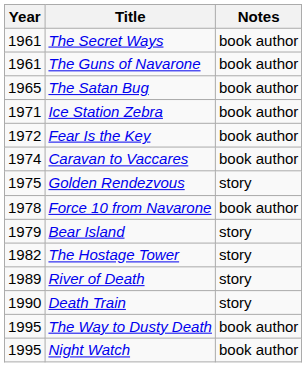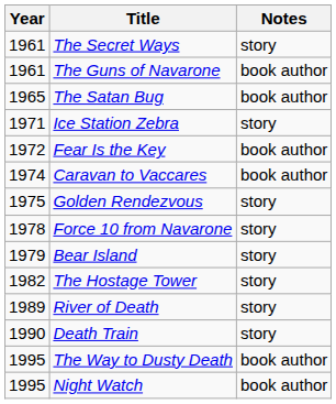 <table class="wikitable" style="font-size: 95%;">
 <tr>
 <th>Year</th>
 <th>Title</th>
 <th>Notes</th>
 </tr>
 <tr>
 <td>1961</td>
 <td><em><a href='#'>The Secret Ways</a></em></td>
-<td>book author</td>
+<td>story</td>
 </tr>
 <tr>
 <td>1961</td>
 <td><em><a href='#'>The Guns of Navarone</a></em></td>
 <td>book author</td>
 </tr>
 <tr>
 <td>1965</td>
 <td><em><a href='#'>The Satan Bug</a></em></td>
 <td>book author</td>
 </tr>
 <tr>
 <td>1971</td>
 <td><em><a href='#'>Ice Station Zebra</a></em></td>
-<td>book author</td>
+<td>story</td>
 </tr>
 <tr>
 <td>1972</td>
 <td><em><a href='#'>Fear Is the Key</a></em></td>
 <td>book author</td>
 </tr>
 <tr>
 <td>1974</td>
 <td><em><a href='#'>Caravan to Vaccares</a></em></td>
 <td>book author</td>
 </tr>
 <tr>
 <td>1975</td>
 <td><em><a href='#'>Golden Rendezvous</a></em></td>
 <td>story</td>
 </tr>
 <tr>
 <td>1978</td>
 <td><em><a href='#'>Force 10 from Navarone</a></em></td>
-<td>book author</td>
+<td>story</td>
 </tr>
 <tr>
 <td>1979</td>
 <td><em><a href='#'>Bear Island</a></em></td>
 <td>story</td>
 </tr>
 <tr>
 <td>1982</td>
 <td><em><a href='#'>The Hostage Tower</a></em></td>
 <td>story</td>
 </tr>
 <tr>
 <td>1989</td>
 <td><em><a href='#'>River of Death</a></em></td>
 <td>story</td>
 </tr>
 <tr>
 <td>1990</td>
 <td><em><a href='#'>Death Train</a></em></td>
 <td>story</td>
 </tr>
 <tr>
 <td>1995</td>
 <td><em><a href='#'>The Way to Dusty Death</a></em></td>
 <td>book author</td>
 </tr>
 <tr>
 <td>1995</td>
 <td><em><a href='#'>Night Watch</a></em></td>
 <td>book author</td>
 </tr>
 </table>
